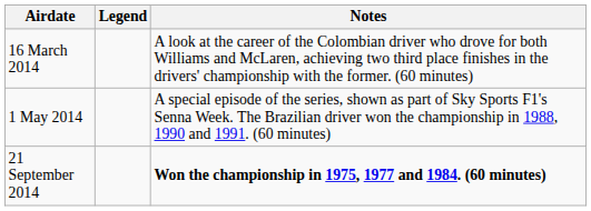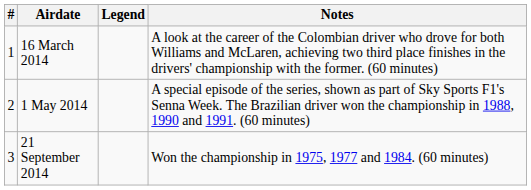 <table class="wikitable">
 <tr>
+<th>#</th>
 <th>Airdate</th>
 <th>Legend</th>
 <th>Notes</th>
 </tr>
 <tr>
+<td>1</td>
 <td>16 March 2014</td>
 <td></td>
 <td>A look at the career of the Colombian driver who drove for both Williams and McLaren, achieving two third place finishes in the drivers' championship with the former. (60 minutes)</td>
 </tr>
 <tr>
+<td>2</td>
 <td>1 May 2014</td>
 <td></td>
 <td>A special episode of the series, shown as part of Sky Sports F1's Senna Week. The Brazilian driver won the championship in <a href='#'>1988</a>, <a href='#'>1990</a> and <a href='#'>1991</a>. (60 minutes)</td>
 </tr>
 <tr>
+<td>3</td>
 <td>21 September 2014</td>
 <td></td>
-<td><strong>Won the championship in <a href='#'>1975</a>, <a href='#'>1977</a> and <a href='#'>1984</a>. (60 minutes)</strong></td>
+<td>Won the championship in <a href='#'>1975</a>, <a href='#'>1977</a> and <a href='#'>1984</a>. (60 minutes)</td>
 </tr>
 </table>
